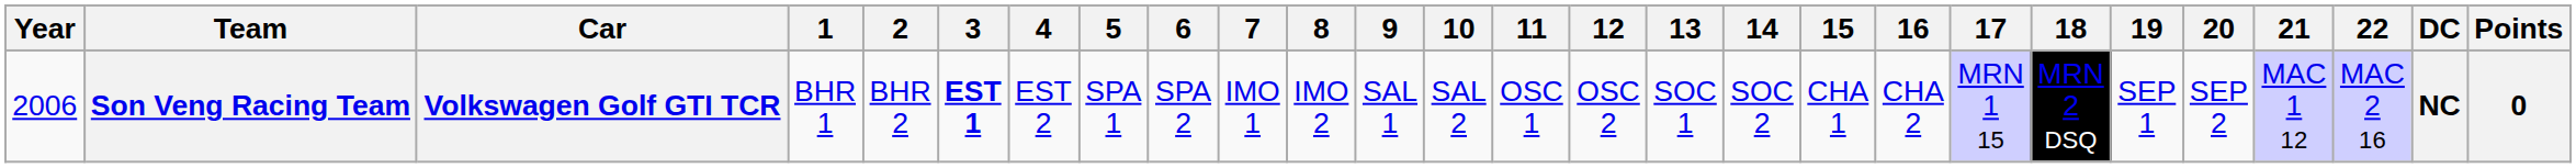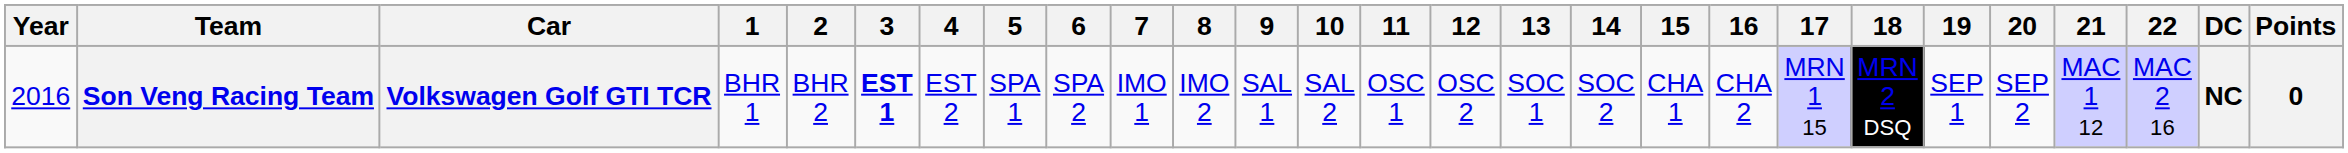 <table class="wikitable" style="text-align:center; font-size:85%">
 <tr>
 <th>Year</th>
 <th>Team</th>
 <th>Car</th>
 <th>1</th>
 <th>2</th>
 <th>3</th>
 <th>4</th>
 <th>5</th>
 <th>6</th>
 <th>7</th>
 <th>8</th>
 <th>9</th>
 <th>10</th>
 <th>11</th>
 <th>12</th>
 <th>13</th>
 <th>14</th>
 <th>15</th>
 <th>16</th>
 <th>17</th>
 <th>18</th>
 <th>19</th>
 <th>20</th>
 <th>21</th>
 <th>22</th>
 <th>DC</th>
 <th>Points</th>
 </tr>
 <tr>
-<td><a href='#'>2006</a></td>
+<td><a href='#'>2016</a></td>
 <th><a href='#'>Son Veng Racing Team</a></th>
 <th><a href='#'>Volkswagen Golf GTI TCR</a></th>
 <td><a href='#'>BHR<br>1</a></td>
 <td><a href='#'>BHR<br>2</a></td>
 <td><strong><a href='#'>EST<br>1</a></strong></td>
 <td><a href='#'>EST<br>2</a></td>
 <td><a href='#'>SPA<br>1</a></td>
 <td><a href='#'>SPA<br>2</a></td>
 <td><a href='#'>IMO<br>1</a></td>
 <td><a href='#'>IMO<br>2</a></td>
 <td><a href='#'>SAL<br>1</a></td>
 <td><a href='#'>SAL<br>2</a></td>
 <td><a href='#'>OSC<br>1</a></td>
 <td><a href='#'>OSC<br>2</a></td>
 <td><a href='#'>SOC<br>1</a></td>
 <td><a href='#'>SOC<br>2</a></td>
 <td><a href='#'>CHA<br>1</a></td>
 <td><a href='#'>CHA<br>2</a></td>
 <td style="background:#CFCFFF;"><a href='#'>MRN<br>1</a><br><small>15</small></td>
 <td style="background:#000000; color:white"><a href='#'><span>MRN<br>2</span></a><br><small>DSQ</small></td>
 <td><a href='#'>SEP<br>1</a></td>
 <td><a href='#'>SEP<br>2</a></td>
 <td style="background:#CFCFFF;"><a href='#'>MAC<br>1</a><br><small>12</small></td>
 <td style="background:#CFCFFF;"><a href='#'>MAC<br>2</a><br><small>16</small></td>
 <th>NC</th>
 <th>0</th>
 </tr>
 </table>
